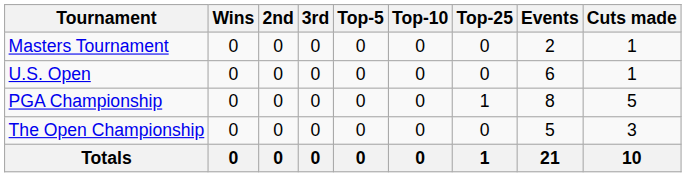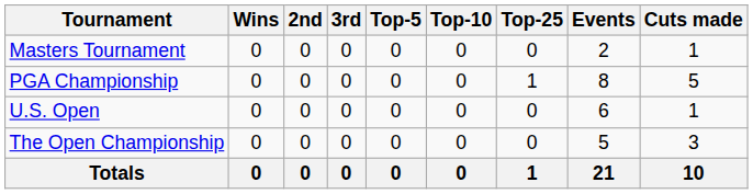 <table class=wikitable style=text-align:center>
 <tr>
 <th>Tournament</th>
 <th>Wins</th>
 <th>2nd</th>
 <th>3rd</th>
 <th>Top-5</th>
 <th>Top-10</th>
 <th>Top-25</th>
 <th>Events</th>
 <th>Cuts made</th>
 </tr>
 <tr>
 <td align=left><a href='#'>Masters Tournament</a></td>
 <td>0</td>
 <td>0</td>
 <td>0</td>
 <td>0</td>
 <td>0</td>
 <td>0</td>
 <td>2</td>
 <td>1</td>
 </tr>
 <tr>
+<td align=left><a href='#'>PGA Championship</a></td>
+<td>0</td>
+<td>0</td>
+<td>0</td>
+<td>0</td>
+<td>0</td>
+<td>1</td>
+<td>8</td>
+<td>5</td>
+</tr>
+<tr>
 <td align=left><a href='#'>U.S. Open</a></td>
 <td>0</td>
 <td>0</td>
 <td>0</td>
 <td>0</td>
 <td>0</td>
 <td>0</td>
 <td>6</td>
 <td>1</td>
-</tr>
-<tr>
-<td align=left><a href='#'>PGA Championship</a></td>
-<td>0</td>
-<td>0</td>
-<td>0</td>
-<td>0</td>
-<td>0</td>
-<td>1</td>
-<td>8</td>
-<td>5</td>
 </tr>
 <tr>
 <td align=left><a href='#'>The Open Championship</a></td>
 <td>0</td>
 <td>0</td>
 <td>0</td>
 <td>0</td>
 <td>0</td>
 <td>0</td>
 <td>5</td>
 <td>3</td>
 </tr>
 <tr>
 <th>Totals</th>
 <th>0</th>
 <th>0</th>
 <th>0</th>
 <th>0</th>
 <th>0</th>
 <th>1</th>
 <th>21</th>
 <th>10</th>
 </tr>
 </table>
